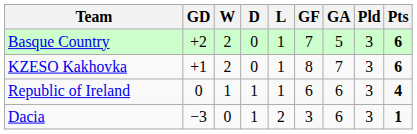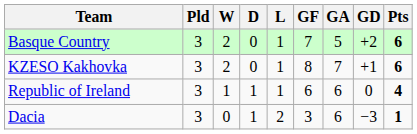 <table class="wikitable" style="text-align:center;">
 <tr>
 <th width=175>Team</th>
-<th width=20 abbr="Goal difference">GD</th>
+<th width=20 abbr="Played">Pld</th>
 <th width=20 abbr="Won">W</th>
 <th width=20 abbr="Drawn">D</th>
 <th width=20 abbr="Lost">L</th>
 <th width=20 abbr="Goals for">GF</th>
 <th width=20 abbr="Goals against">GA</th>
-<th width=20 abbr="Played">Pld</th>
+<th width=20 abbr="Goal difference">GD</th>
 <th width=20 abbr="Points">Pts</th>
 </tr>
 <tr bgcolor=#ccffcc>
 <td align=left> <a href='#'>Basque Country</a></td>
-<td>+2</td>
+<td>3</td>
 <td>2</td>
 <td>0</td>
 <td>1</td>
 <td>7</td>
 <td>5</td>
-<td>3</td>
+<td>+2</td>
 <td><strong>6</strong></td>
 </tr>
 <tr>
 <td align=left> <a href='#'>KZESO Kakhovka</a></td>
-<td>+1</td>
+<td>3</td>
 <td>2</td>
 <td>0</td>
 <td>1</td>
 <td>8</td>
 <td>7</td>
-<td>3</td>
+<td>+1</td>
 <td><strong>6</strong></td>
 </tr>
 <tr>
 <td align=left> <a href='#'>Republic of Ireland</a></td>
-<td>0</td>
+<td>3</td>
 <td>1</td>
 <td>1</td>
 <td>1</td>
 <td>6</td>
 <td>6</td>
-<td>3</td>
+<td>0</td>
 <td><strong>4</strong></td>
 </tr>
 <tr>
 <td align=left> <a href='#'>Dacia</a></td>
-<td>−3</td>
+<td>3</td>
 <td>0</td>
 <td>1</td>
 <td>2</td>
 <td>3</td>
 <td>6</td>
-<td>3</td>
+<td>−3</td>
 <td><strong>1</strong></td>
 </tr>
 </table>
